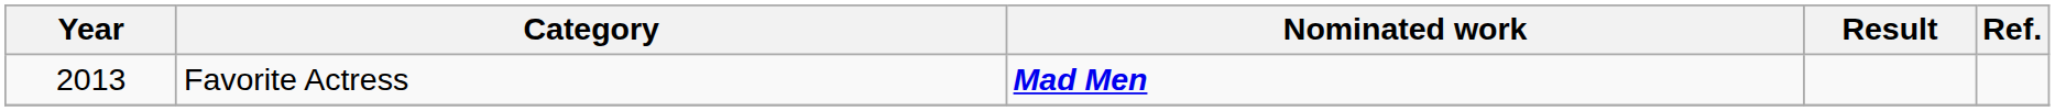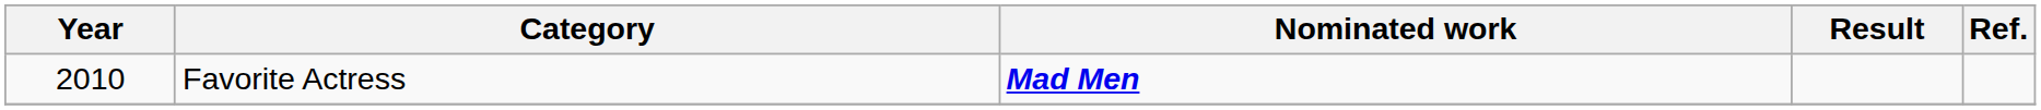 <table class=wikitable>
 <tr>
 <th scope="col" style="width:5em;">Year</th>
 <th scope="col" style="width:26em;">Category</th>
 <th scope="col" style="width:25em;">Nominated work</th>
 <th scope="col" style="width:5em;">Result</th>
 <th>Ref.</th>
 </tr>
 <tr>
-<td style="text-align:center;">2013</td>
+<td style="text-align:center;">2010</td>
 <td>Favorite Actress</td>
 <td><strong><em><a href='#'>Mad Men</a></em></strong></td>
 <td></td>
 <td align=center></td>
 </tr>
 <tr>
 </tr>
 </table>
